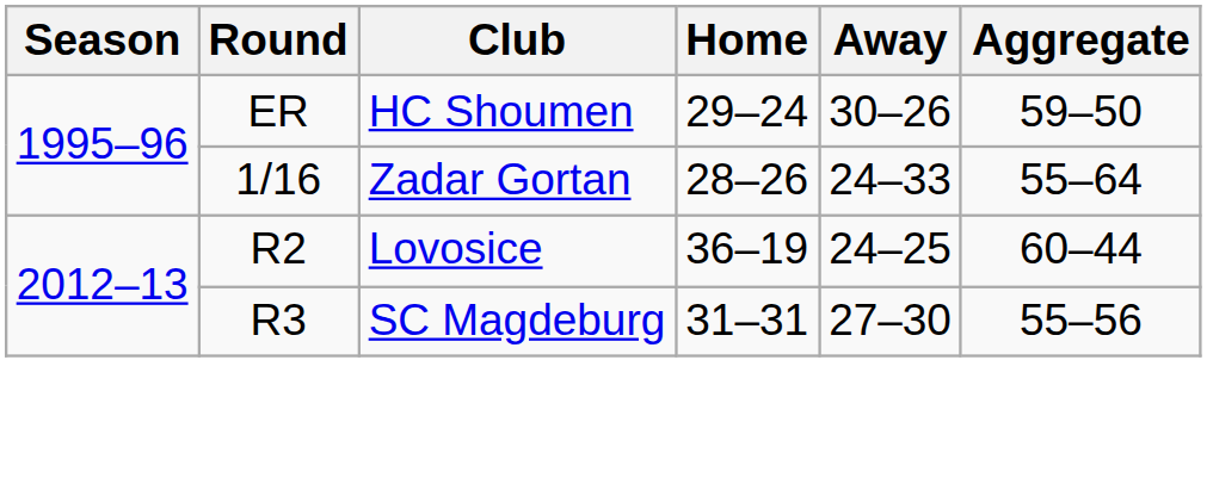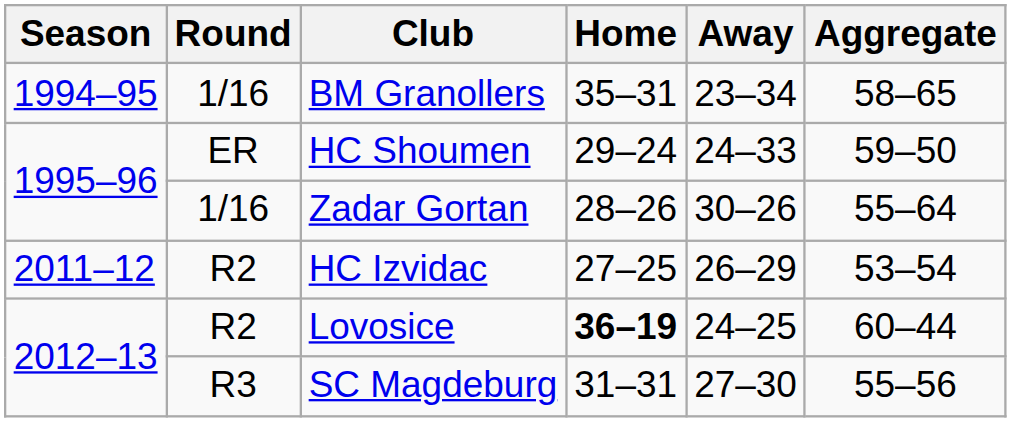 <table class="wikitable" style="text-align: left">
 <tr>
 <th>Season</th>
 <th>Round</th>
 <th>Club</th>
 <th>Home</th>
 <th>Away</th>
 <th>Aggregate</th>
 </tr>
 <tr>
+<td><a href='#'>1994–95</a></td>
+<td align=center>1/16</td>
+<td> <a href='#'>BM Granollers</a></td>
+<td align=center>35–31</td>
+<td align=center>23–34</td>
+<td align=center>58–65</td>
+</tr>
+<tr>
 <td rowspan=2><a href='#'>1995–96</a></td>
 <td align=center>ER</td>
 <td> <a href='#'>HC Shoumen</a></td>
 <td align=center>29–24</td>
-<td align=center>30–26</td>
+<td align=center>24–33</td>
 <td align=center>59–50</td>
 </tr>
 <tr>
 <td align=center>1/16</td>
 <td> <a href='#'>Zadar Gortan</a></td>
 <td align=center>28–26</td>
-<td align=center>24–33</td>
+<td align=center>30–26</td>
 <td align=center>55–64</td>
+</tr>
+<tr>
+<td><a href='#'>2011–12</a></td>
+<td align=center>R2</td>
+<td> <a href='#'>HC Izvidac</a></td>
+<td align=center>27–25</td>
+<td align=center>26–29</td>
+<td align=center>53–54</td>
 </tr>
 <tr>
 <td rowspan=2><a href='#'>2012–13</a></td>
 <td align=center>R2</td>
 <td> <a href='#'>Lovosice</a></td>
-<td align=center>36–19</td>
+<td align=center><strong>36–19</strong></td>
 <td align=center>24–25</td>
 <td align=center>60–44</td>
 </tr>
 <tr>
 <td align=center>R3</td>
 <td> <a href='#'>SC Magdeburg</a></td>
 <td align=center>31–31</td>
 <td align=center>27–30</td>
 <td align=center>55–56</td>
 </tr>
 </table>
